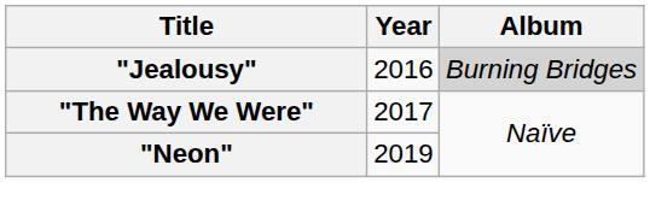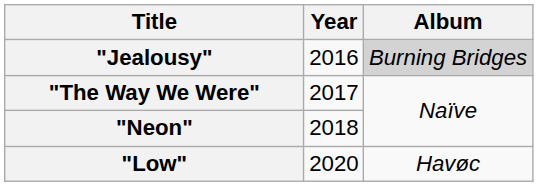 <table class="wikitable plainrowheaders" style="text-align:center;" border="1">
 <tr>
 <th scope="col" style="width:13em;">Title</th>
 <th scope="col" style="width:1em;">Year</th>
 <th scope="col">Album</th>
 </tr>
 <tr>
 <th scope="row">"Jealousy"</th>
 <td>2016</td>
 <td style="background: lightgrey;"><em>Burning Bridges</em></td>
 </tr>
 <tr>
 <th scope="row">"The Way We Were"</th>
 <td>2017</td>
 <td rowspan="2"><em>Naïve</em></td>
 </tr>
 <tr>
 <th scope="row">"Neon"</th>
-<td>2019</td>
+<td>2018</td>
+</tr>
+<tr>
+<th scope="row">"Low"</th>
+<td>2020</td>
+<td><em>Havøc</em></td>
 </tr>
 </table>
